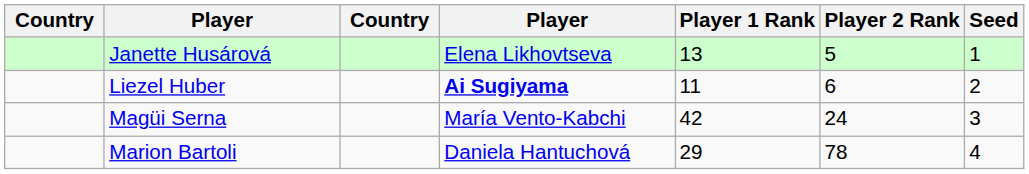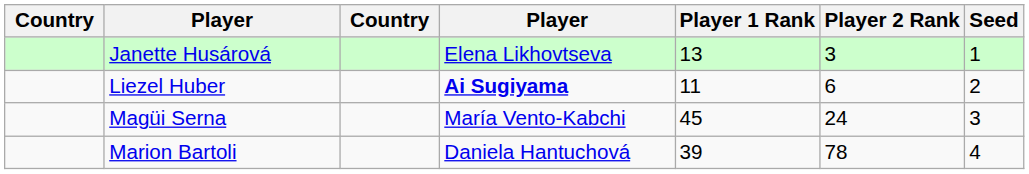 <table class="sortable wikitable">
 <tr>
 <th width="70">Country</th>
 <th width="175">Player</th>
 <th width="70">Country</th>
 <th width="175">Player</th>
 <th>Player 1 Rank</th>
 <th>Player 2 Rank</th>
 <th>Seed</th>
 </tr>
 <tr style="background:#cfc;">
 <td></td>
 <td><a href='#'>Janette Husárová</a></td>
 <td></td>
 <td><a href='#'>Elena Likhovtseva</a></td>
 <td>13</td>
-<td>5</td>
+<td>3</td>
 <td>1</td>
 </tr>
 <tr>
 <td></td>
 <td><a href='#'>Liezel Huber</a></td>
 <td></td>
 <td><strong><a href='#'>Ai Sugiyama</a></strong></td>
 <td>11</td>
 <td>6</td>
 <td>2</td>
 </tr>
 <tr>
 <td></td>
 <td><a href='#'>Magüi Serna</a></td>
 <td></td>
 <td><a href='#'>María Vento-Kabchi</a></td>
-<td>42</td>
+<td>45</td>
 <td>24</td>
 <td>3</td>
 </tr>
 <tr>
 <td></td>
 <td><a href='#'>Marion Bartoli</a></td>
 <td></td>
 <td><a href='#'>Daniela Hantuchová</a></td>
-<td>29</td>
+<td>39</td>
 <td>78</td>
 <td>4</td>
 </tr>
 </table>
